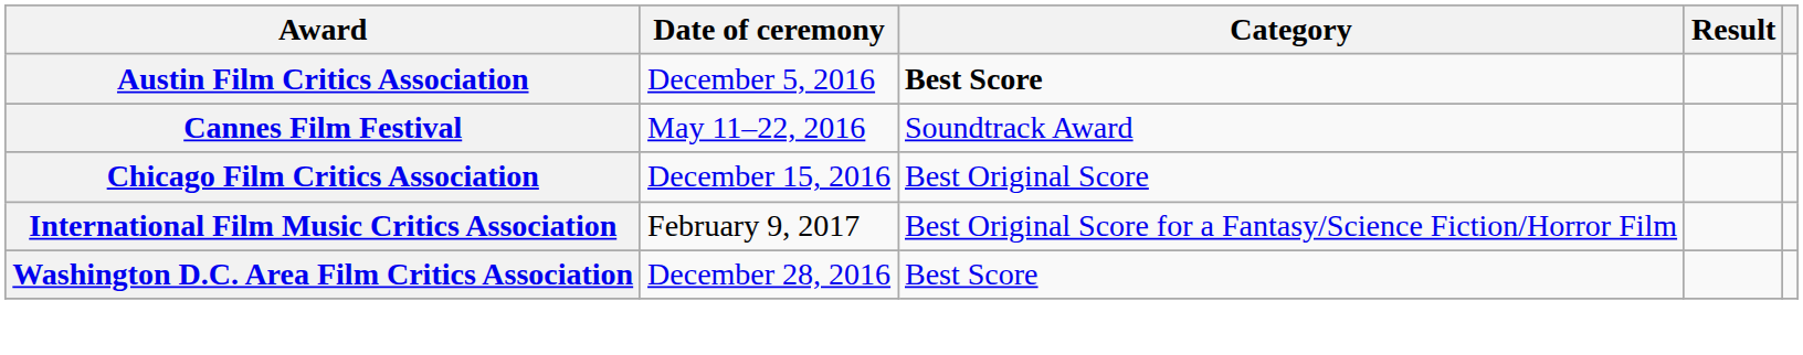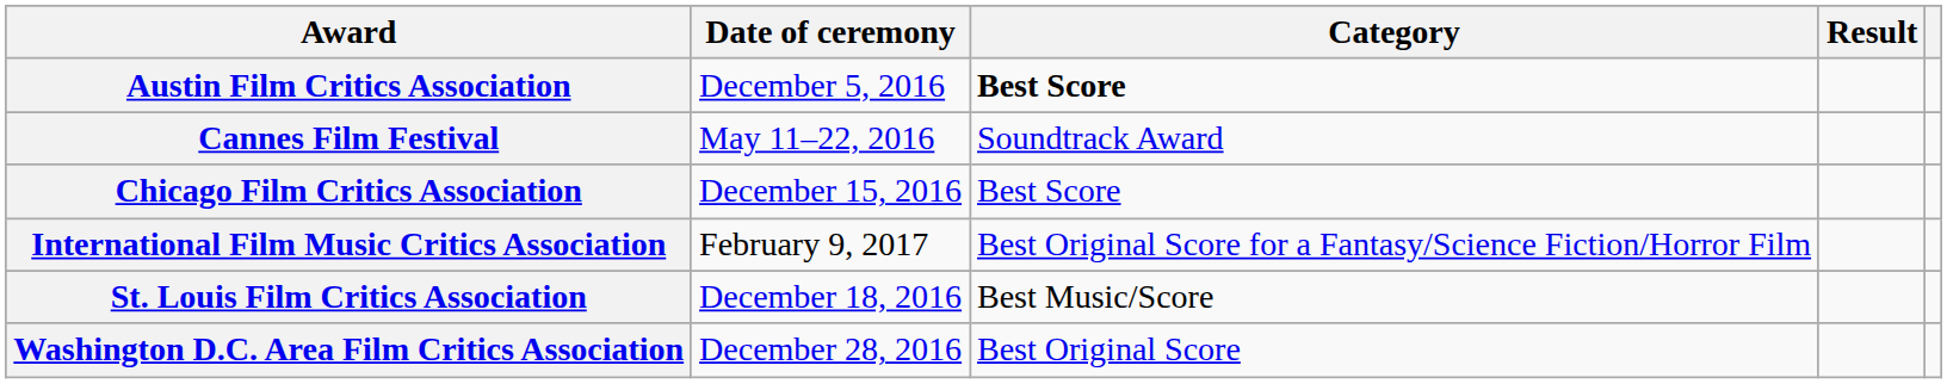 <table class="wikitable plainrowheaders">
 <tr>
 <th scope="col">Award</th>
 <th scope="col">Date of ceremony</th>
 <th scope="col">Category</th>
 <th scope="col">Result</th>
 <th scope="col"></th>
 </tr>
 <tr>
 <th scope="row"><a href='#'>Austin Film Critics Association</a></th>
 <td><a href='#'>December 5, 2016</a></td>
 <td><strong>Best Score</strong></td>
 <td></td>
 <td><br></td>
 </tr>
 <tr>
 <th scope="row"><a href='#'>Cannes Film Festival</a></th>
 <td><a href='#'>May 11–22, 2016</a></td>
 <td><a href='#'>Soundtrack Award</a></td>
 <td></td>
 <td><br></td>
 </tr>
 <tr>
 <th scope="row"><a href='#'>Chicago Film Critics Association</a></th>
 <td><a href='#'>December 15, 2016</a></td>
-<td><a href='#'>Best Original Score</a></td>
+<td><a href='#'>Best Score</a></td>
 <td></td>
 <td></td>
 </tr>
 <tr>
 <th scope="row"><a href='#'>International Film Music Critics Association</a></th>
 <td>February 9, 2017</td>
 <td><a href='#'>Best Original Score for a Fantasy/Science Fiction/Horror Film</a></td>
 <td></td>
 <td><br></td>
 </tr>
 <tr>
+<th scope="row"><a href='#'>St. Louis Film Critics Association</a></th>
+<td><a href='#'>December 18, 2016</a></td>
+<td>Best Music/Score</td>
+<td></td>
+<td></td>
+</tr>
+<tr>
 <th scope="row"><a href='#'>Washington D.C. Area Film Critics Association</a></th>
 <td><a href='#'>December 28, 2016</a></td>
-<td><a href='#'>Best Score</a></td>
+<td><a href='#'>Best Original Score</a></td>
 <td></td>
 <td></td>
 </tr>
 </table>
